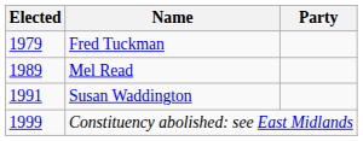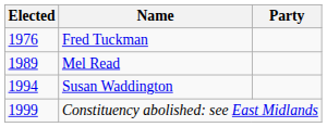 <table class="wikitable">
 <tr>
 <th>Elected</th>
 <th>Name</th>
 <th colspan=2>Party</th>
 </tr>
 <tr>
-<td><a href='#'>1979</a></td>
+<td><a href='#'>1976</a></td>
 <td><a href='#'>Fred Tuckman</a></td>
 <td></td>
 </tr>
 <tr>
 <td><a href='#'>1989</a></td>
 <td><a href='#'>Mel Read</a></td>
 <td></td>
 </tr>
 <tr>
-<td><a href='#'>1991</a></td>
+<td><a href='#'>1994</a></td>
 <td><a href='#'>Susan Waddington</a></td>
 <td></td>
 </tr>
 <tr>
 <td><a href='#'>1999</a></td>
 <td colspan="3"><em>Constituency abolished: see <a href='#'>East Midlands</a></em></td>
 </tr>
 </table>
